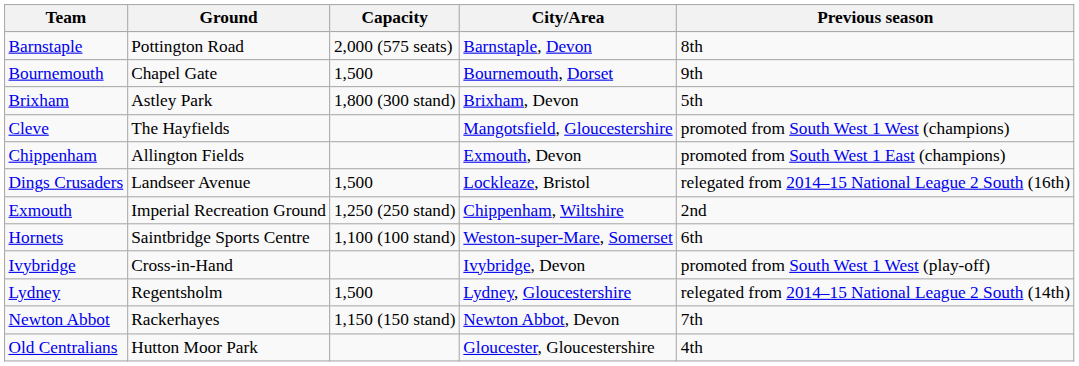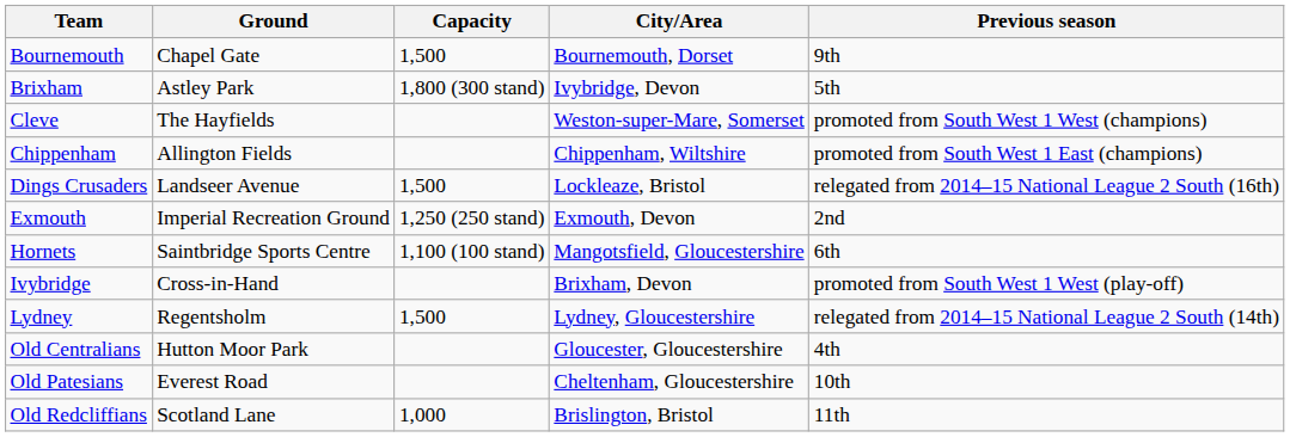 <table class="wikitable sortable">
 <tr>
 <th>Team</th>
 <th>Ground</th>
 <th>Capacity</th>
 <th>City/Area</th>
 <th>Previous season</th>
-</tr>
-<tr>
-<td><a href='#'>Barnstaple</a></td>
-<td>Pottington Road</td>
-<td>2,000 (575 seats)</td>
-<td><a href='#'>Barnstaple</a>, <a href='#'>Devon</a></td>
-<td>8th</td>
 </tr>
 <tr>
 <td><a href='#'>Bournemouth</a></td>
 <td>Chapel Gate</td>
 <td>1,500</td>
 <td><a href='#'>Bournemouth</a>, <a href='#'>Dorset</a></td>
 <td>9th</td>
 </tr>
 <tr>
 <td><a href='#'>Brixham</a></td>
 <td>Astley Park</td>
 <td>1,800 (300 stand)</td>
-<td><a href='#'>Brixham</a>, Devon</td>
+<td><a href='#'>Ivybridge</a>, Devon</td>
 <td>5th</td>
 </tr>
 <tr>
 <td><a href='#'>Cleve</a></td>
 <td>The Hayfields</td>
 <td></td>
-<td><a href='#'>Mangotsfield</a>, <a href='#'>Gloucestershire</a></td>
+<td><a href='#'>Weston-super-Mare</a>, <a href='#'>Somerset</a></td>
 <td>promoted from <a href='#'>South West 1 West</a> (champions)</td>
 </tr>
 <tr>
 <td><a href='#'>Chippenham</a></td>
 <td>Allington Fields</td>
 <td></td>
-<td><a href='#'>Exmouth</a>, Devon</td>
+<td><a href='#'>Chippenham</a>, <a href='#'>Wiltshire</a></td>
 <td>promoted from <a href='#'>South West 1 East</a> (champions)</td>
 </tr>
 <tr>
 <td><a href='#'>Dings Crusaders</a></td>
 <td>Landseer Avenue</td>
 <td>1,500</td>
 <td><a href='#'>Lockleaze</a>, Bristol</td>
 <td>relegated from <a href='#'>2014–15 National League 2 South</a> (16th)</td>
 </tr>
 <tr>
 <td><a href='#'>Exmouth</a></td>
 <td>Imperial Recreation Ground</td>
 <td>1,250 (250 stand)</td>
-<td><a href='#'>Chippenham</a>, <a href='#'>Wiltshire</a></td>
+<td><a href='#'>Exmouth</a>, Devon</td>
 <td>2nd</td>
 </tr>
 <tr>
 <td><a href='#'>Hornets</a></td>
 <td>Saintbridge Sports Centre</td>
 <td>1,100 (100 stand)</td>
-<td><a href='#'>Weston-super-Mare</a>, <a href='#'>Somerset</a></td>
+<td><a href='#'>Mangotsfield</a>, <a href='#'>Gloucestershire</a></td>
 <td>6th</td>
 </tr>
 <tr>
 <td><a href='#'>Ivybridge</a></td>
 <td>Cross-in-Hand</td>
 <td></td>
-<td><a href='#'>Ivybridge</a>, Devon</td>
+<td><a href='#'>Brixham</a>, Devon</td>
 <td>promoted from <a href='#'>South West 1 West</a> (play-off)</td>
 </tr>
 <tr>
 <td><a href='#'>Lydney</a></td>
 <td>Regentsholm</td>
 <td>1,500</td>
 <td><a href='#'>Lydney</a>, <a href='#'>Gloucestershire</a></td>
 <td>relegated from <a href='#'>2014–15 National League 2 South</a> (14th)</td>
 </tr>
 <tr>
-<td><a href='#'>Newton Abbot</a></td>
-<td>Rackerhayes</td>
-<td>1,150 (150 stand)</td>
-<td><a href='#'>Newton Abbot</a>, Devon</td>
-<td>7th</td>
-</tr>
-<tr>
 <td><a href='#'>Old Centralians</a></td>
 <td>Hutton Moor Park</td>
 <td></td>
 <td><a href='#'>Gloucester</a>, Gloucestershire</td>
 <td>4th</td>
 </tr>
+<tr>
+<td><a href='#'>Old Patesians</a></td>
+<td>Everest Road</td>
+<td></td>
+<td><a href='#'>Cheltenham</a>, Gloucestershire</td>
+<td>10th</td>
+</tr>
+<tr>
+<td><a href='#'>Old Redcliffians</a></td>
+<td>Scotland Lane</td>
+<td>1,000</td>
+<td><a href='#'>Brislington</a>,  Bristol</td>
+<td>11th</td>
+</tr>
 </table>
